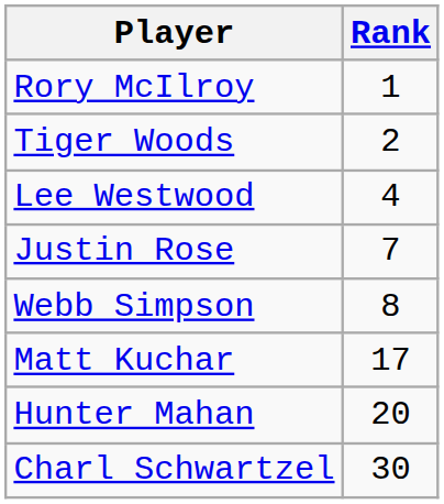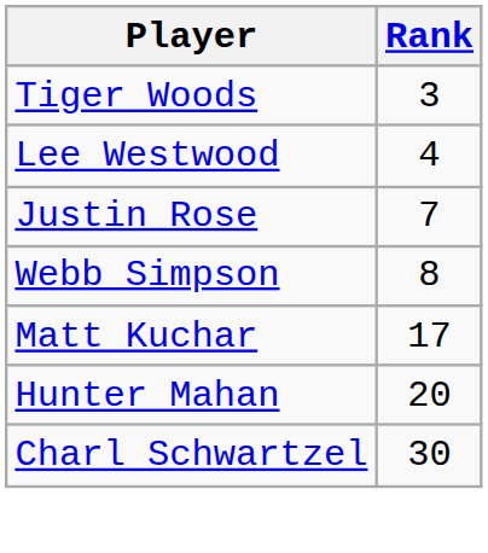 <table class=wikitable>
 <tr>
 <th>Player</th>
 <th><a href='#'>Rank</a></th>
 </tr>
 <tr>
-<td> <a href='#'>Rory McIlroy</a></td>
-<td align=center>1</td>
-</tr>
-<tr>
 <td> <a href='#'>Tiger Woods</a></td>
-<td align=center>2</td>
+<td align=center>3</td>
 </tr>
 <tr>
 <td> <a href='#'>Lee Westwood</a></td>
 <td align=center>4</td>
 </tr>
 <tr>
 <td> <a href='#'>Justin Rose</a></td>
 <td align=center>7</td>
 </tr>
 <tr>
 <td> <a href='#'>Webb Simpson</a></td>
 <td align=center>8</td>
 </tr>
 <tr>
 <td> <a href='#'>Matt Kuchar</a></td>
 <td align=center>17</td>
 </tr>
 <tr>
 <td> <a href='#'>Hunter Mahan</a></td>
 <td align=center>20</td>
 </tr>
 <tr>
 <td> <a href='#'>Charl Schwartzel</a></td>
 <td align=center>30</td>
 </tr>
 </table>
